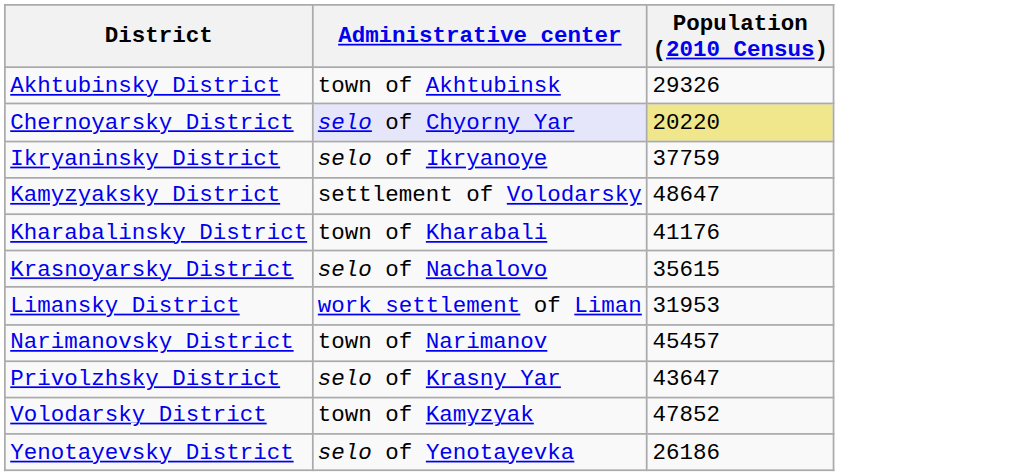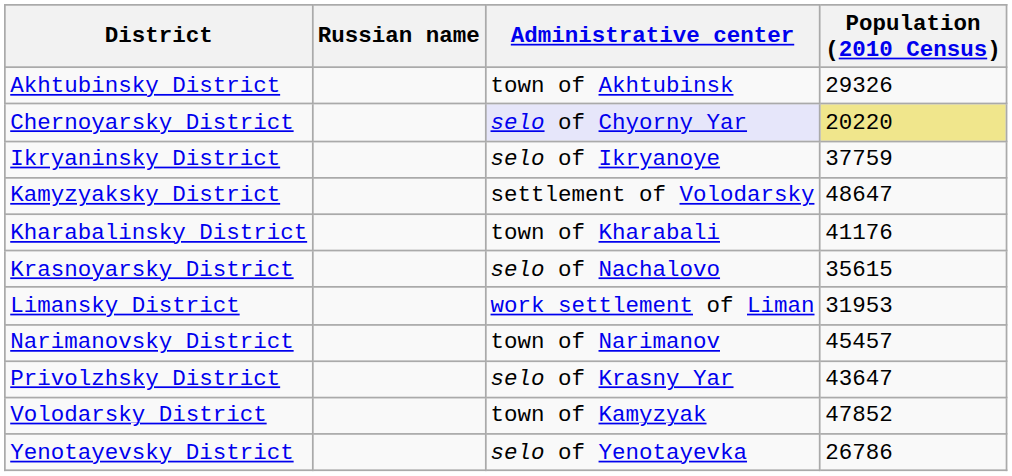 <table class="wikitable sortable">
 <tr>
 <th>District</th>
+<th>Russian name</th>
 <th><a href='#'>Administrative center</a></th>
 <th>Population<br>(<a href='#'>2010 Census</a>)</th>
 </tr>
 <tr>
 <td><a href='#'>Akhtubinsky District</a></td>
+<td></td>
 <td>town of <a href='#'>Akhtubinsk</a></td>
 <td>29326</td>
 </tr>
 <tr>
 <td><a href='#'>Chernoyarsky District</a></td>
+<td></td>
 <td style="background: lavender;"><em><a href='#'>selo</a></em> of <a href='#'>Chyorny Yar</a></td>
 <td style="background: khaki;">20220</td>
 </tr>
 <tr>
 <td><a href='#'>Ikryaninsky District</a></td>
+<td></td>
 <td><em>selo</em> of <a href='#'>Ikryanoye</a></td>
 <td>37759</td>
 </tr>
 <tr>
 <td><a href='#'>Kamyzyaksky District</a></td>
+<td></td>
 <td>settlement of <a href='#'>Volodarsky</a></td>
 <td>48647</td>
 </tr>
 <tr>
 <td><a href='#'>Kharabalinsky District</a></td>
+<td></td>
 <td>town of <a href='#'>Kharabali</a></td>
 <td>41176</td>
 </tr>
 <tr>
 <td><a href='#'>Krasnoyarsky District</a></td>
+<td></td>
 <td><em>selo</em> of <a href='#'>Nachalovo</a></td>
 <td>35615</td>
 </tr>
 <tr>
 <td><a href='#'>Limansky District</a></td>
+<td></td>
 <td><a href='#'>work settlement</a> of <a href='#'>Liman</a></td>
 <td>31953</td>
 </tr>
 <tr>
 <td><a href='#'>Narimanovsky District</a></td>
+<td></td>
 <td>town of <a href='#'>Narimanov</a></td>
 <td>45457</td>
 </tr>
 <tr>
 <td><a href='#'>Privolzhsky District</a></td>
+<td></td>
 <td><em>selo</em> of <a href='#'>Krasny Yar</a></td>
 <td>43647</td>
 </tr>
 <tr>
 <td><a href='#'>Volodarsky District</a></td>
+<td></td>
 <td>town of <a href='#'>Kamyzyak</a></td>
 <td>47852</td>
 </tr>
 <tr>
 <td><a href='#'>Yenotayevsky District</a></td>
+<td></td>
 <td><em>selo</em> of <a href='#'>Yenotayevka</a></td>
-<td>26186</td>
+<td>26786</td>
 </tr>
 </table>
